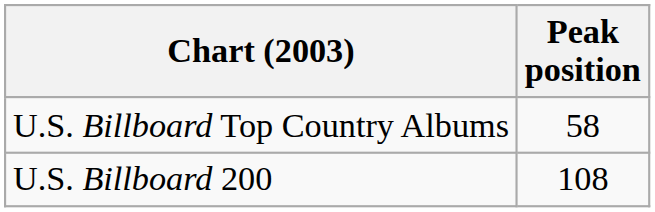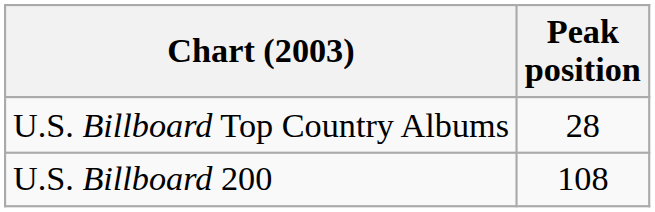 <table class="wikitable">
 <tr>
 <th>Chart (2003)</th>
 <th>Peak<br>position</th>
 </tr>
 <tr>
 <td>U.S. <em>Billboard</em> Top Country Albums</td>
-<td align="center">58</td>
+<td align="center">28</td>
 </tr>
 <tr>
 <td>U.S. <em>Billboard</em> 200</td>
 <td align="center">108</td>
 </tr>
 </table>
